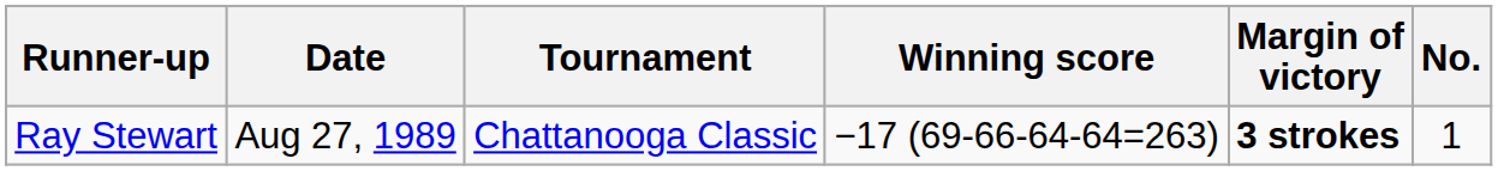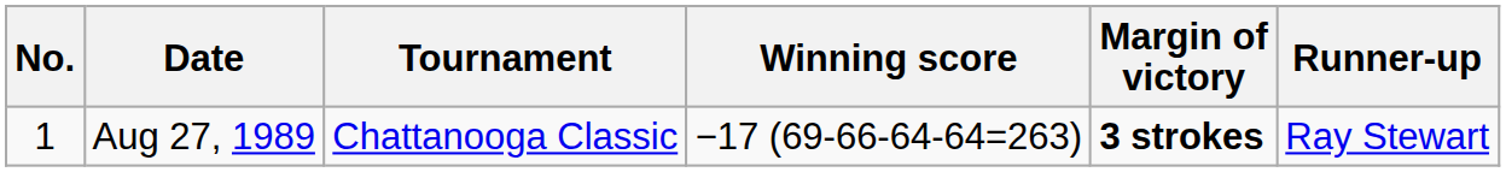 <table class="wikitable" style="font-size:95%;">
 <tr>
-<th>Runner-up</th>
+<th>No.</th>
 <th>Date</th>
 <th>Tournament</th>
 <th>Winning score</th>
 <th>Margin of<br>victory</th>
-<th>No.</th>
+<th>Runner-up</th>
 </tr>
 <tr>
-<td> <a href='#'>Ray Stewart</a></td>
+<td align=center>1</td>
 <td align=right>Aug 27, <a href='#'>1989</a></td>
 <td><a href='#'>Chattanooga Classic</a></td>
 <td>−17 (69-66-64-64=263)</td>
 <td><strong>3 strokes</strong></td>
-<td align=center>1</td>
+<td> <a href='#'>Ray Stewart</a></td>
 </tr>
 </table>
